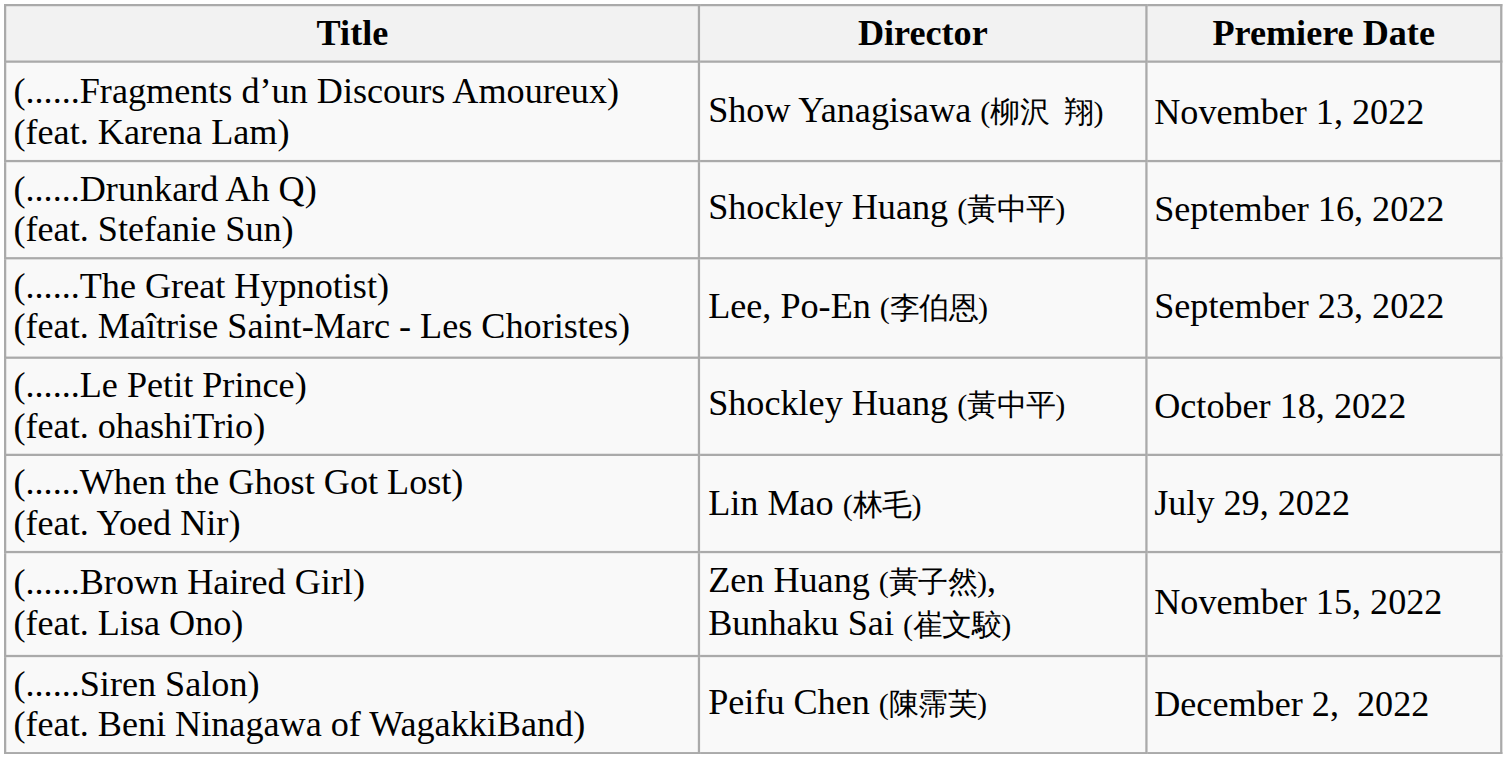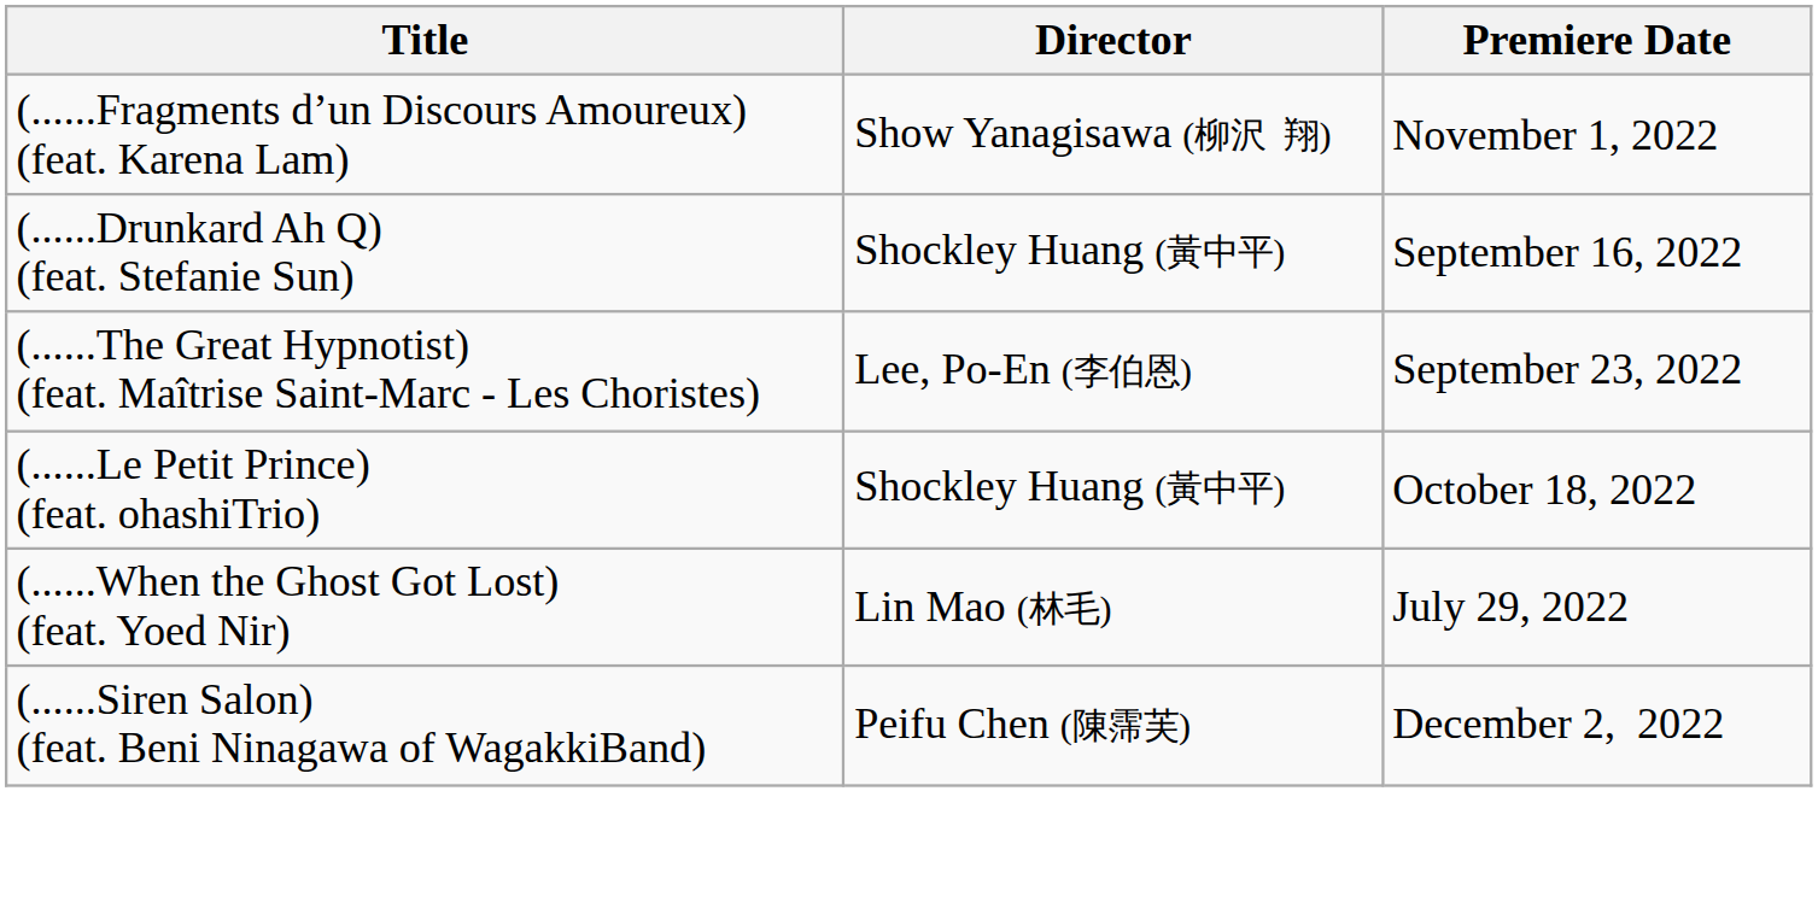 <table class="wikitable">
 <tr>
 <th style="width:300px">Title</th>
 <th style="width:190px">Director</th>
 <th style="width:150px">Premiere Date</th>
 </tr>
 <tr>
 <td>(......Fragments d’un Discours Amoureux)<br>(feat. Karena Lam)</td>
 <td>Show Yanagisawa <small>(柳沢  翔)</small></td>
 <td>November 1, 2022</td>
 </tr>
 <tr>
 <td>(......Drunkard Ah Q)<br>(feat. Stefanie Sun)</td>
 <td>Shockley Huang <small>(黃中平)</small></td>
 <td>September 16, 2022</td>
 </tr>
 <tr>
 <td>(......The Great Hypnotist)<br>(feat. Maîtrise Saint-Marc - Les Choristes)</td>
 <td>Lee, Po-En <small>(李伯恩) </small></td>
 <td>September 23, 2022</td>
 </tr>
 <tr>
 <td>(......Le Petit Prince)<br>(feat. ohashiTrio)</td>
 <td>Shockley Huang <small>(黃中平)</small></td>
 <td>October 18, 2022</td>
 </tr>
 <tr>
 <td>(......When the Ghost Got Lost)<br>(feat. Yoed Nir)</td>
 <td>Lin Mao <small>(林毛)</small></td>
 <td>July 29, 2022</td>
 </tr>
 <tr>
-<td>(......Brown Haired Girl)<br>(feat. Lisa Ono)</td>
-<td>Zen Huang <small>(黃子然)</small>,<br>Bunhaku Sai <small>(崔文駮)</small></td>
-<td>November 15, 2022</td>
-</tr>
-<tr>
 <td>(......Siren Salon)<br>(feat. Beni Ninagawa of WagakkiBand)</td>
 <td>Peifu Chen <small>(陳霈芙)</small></td>
 <td>December 2,  2022</td>
 </tr>
 </table>
